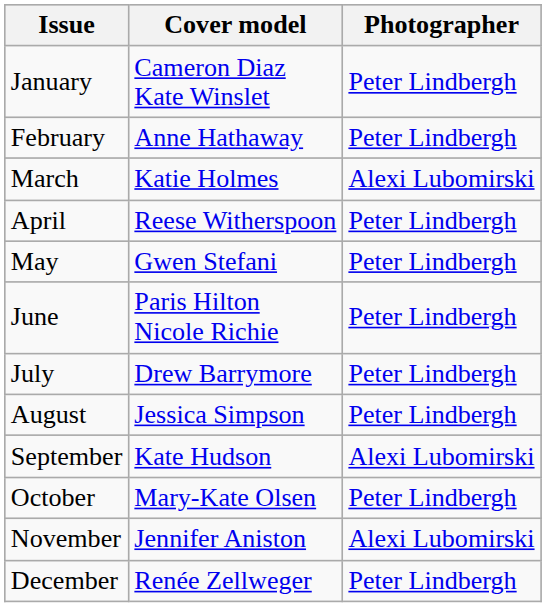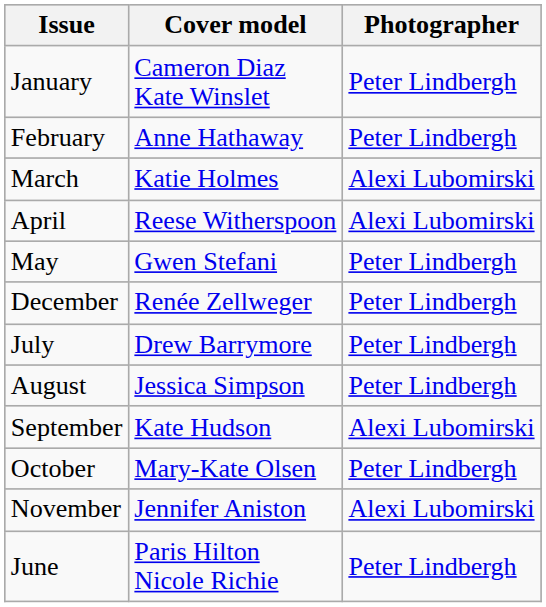 <table class="sortable wikitable">
 <tr>
 <th>Issue</th>
 <th>Cover model</th>
 <th>Photographer</th>
 </tr>
 <tr>
 <td>January</td>
 <td><a href='#'>Cameron Diaz</a><br><a href='#'>Kate Winslet</a></td>
 <td><a href='#'>Peter Lindbergh</a></td>
 </tr>
 <tr>
 <td>February</td>
 <td><a href='#'>Anne Hathaway</a></td>
 <td><a href='#'>Peter Lindbergh</a></td>
 </tr>
 <tr>
 <td>March</td>
 <td><a href='#'>Katie Holmes</a></td>
 <td><a href='#'>Alexi Lubomirski</a></td>
 </tr>
 <tr>
 <td>April</td>
 <td><a href='#'>Reese Witherspoon</a></td>
-<td><a href='#'>Peter Lindbergh</a></td>
+<td><a href='#'>Alexi Lubomirski</a></td>
 </tr>
 <tr>
 <td>May</td>
 <td><a href='#'>Gwen Stefani</a></td>
 <td><a href='#'>Peter Lindbergh</a></td>
 </tr>
 <tr>
-<td>June</td>
-<td><a href='#'>Paris Hilton</a><br><a href='#'>Nicole Richie</a></td>
+<td>December</td>
+<td><a href='#'>Renée Zellweger</a></td>
 <td><a href='#'>Peter Lindbergh</a></td>
 </tr>
 <tr>
 <td>July</td>
 <td><a href='#'>Drew Barrymore</a></td>
 <td><a href='#'>Peter Lindbergh</a></td>
 </tr>
 <tr>
 <td>August</td>
 <td><a href='#'>Jessica Simpson</a></td>
 <td><a href='#'>Peter Lindbergh</a></td>
 </tr>
 <tr>
 <td>September</td>
 <td><a href='#'>Kate Hudson</a></td>
 <td><a href='#'>Alexi Lubomirski</a></td>
 </tr>
 <tr>
 <td>October</td>
 <td><a href='#'>Mary-Kate Olsen</a></td>
 <td><a href='#'>Peter Lindbergh</a></td>
 </tr>
 <tr>
 <td>November</td>
 <td><a href='#'>Jennifer Aniston</a></td>
 <td><a href='#'>Alexi Lubomirski</a></td>
 </tr>
 <tr>
-<td>December</td>
-<td><a href='#'>Renée Zellweger</a></td>
+<td>June</td>
+<td><a href='#'>Paris Hilton</a><br><a href='#'>Nicole Richie</a></td>
 <td><a href='#'>Peter Lindbergh</a></td>
 </tr>
 </table>
